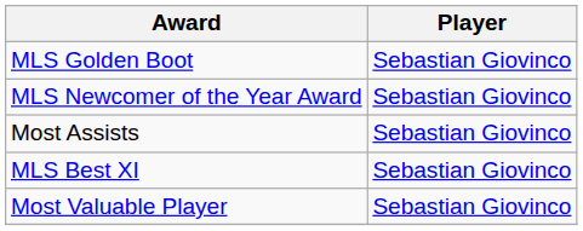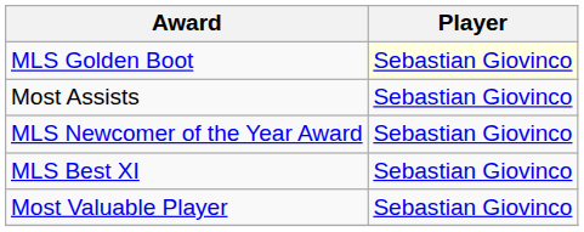 <table class=wikitable>
 <tr>
 <th>Award</th>
 <th>Player</th>
 </tr>
 <tr>
 <td><a href='#'>MLS Golden Boot</a></td>
+<td style="background: lightyellow;"> <a href='#'>Sebastian Giovinco</a></td>
+</tr>
+<tr>
+<td>Most Assists</td>
 <td> <a href='#'>Sebastian Giovinco</a></td>
 </tr>
 <tr>
 <td><a href='#'>MLS Newcomer of the Year Award</a></td>
-<td> <a href='#'>Sebastian Giovinco</a></td>
-</tr>
-<tr>
-<td>Most Assists</td>
 <td> <a href='#'>Sebastian Giovinco</a></td>
 </tr>
 <tr>
 <td><a href='#'>MLS Best XI</a></td>
 <td> <a href='#'>Sebastian Giovinco</a></td>
 </tr>
 <tr>
 <td><a href='#'>Most Valuable Player</a></td>
 <td> <a href='#'>Sebastian Giovinco</a></td>
 </tr>
 <tr>
 </tr>
 </table>
